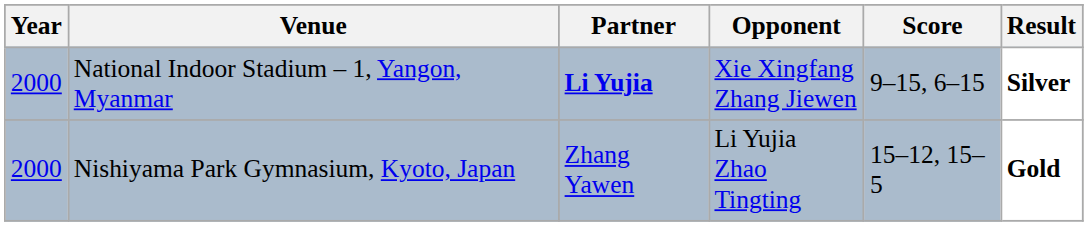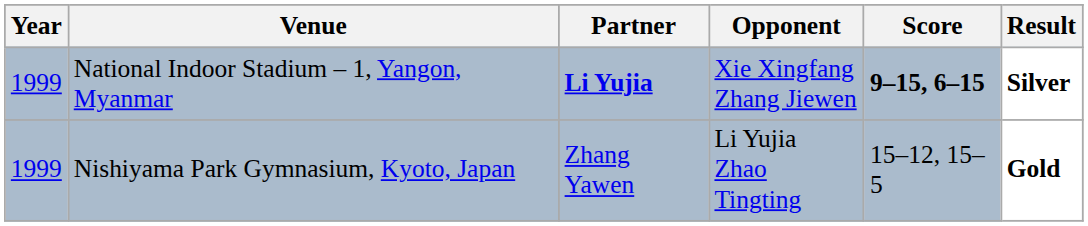 <table class="sortable wikitable" style="font-size: 90%;">
 <tr>
 <th>Year</th>
 <th>Venue</th>
 <th>Partner</th>
 <th>Opponent</th>
 <th>Score</th>
 <th>Result</th>
 </tr>
 <tr style="background:#AABBCC">
-<td align="center"><a href='#'>2000</a></td>
+<td align="center"><a href='#'>1999</a></td>
 <td align="left">National Indoor Stadium – 1, <a href='#'>Yangon, Myanmar</a></td>
 <td align="left"><strong> <a href='#'>Li Yujia</a></strong></td>
 <td align="left"> <a href='#'>Xie Xingfang</a> <br>  <a href='#'>Zhang Jiewen</a></td>
-<td align="left">9–15, 6–15</td>
+<td align="left"><strong>9–15, 6–15</strong></td>
 <td style="text-align:left; background:white"> <strong>Silver</strong></td>
 </tr>
 <tr style="background:#AABBCC">
-<td align="center"><a href='#'>2000</a></td>
+<td align="center"><a href='#'>1999</a></td>
 <td align="left">Nishiyama Park Gymnasium, <a href='#'>Kyoto, Japan</a></td>
 <td align="left"> <a href='#'>Zhang Yawen</a></td>
 <td align="left"> Li Yujia <br>  <a href='#'>Zhao Tingting</a></td>
 <td align="left">15–12, 15–5</td>
 <td style="text-align:left; background:white"> <strong>Gold</strong></td>
 </tr>
 </table>
